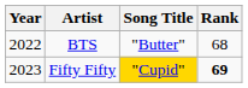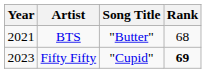 <table class="wikitable sortable" style="text-align:center">
 <tr>
 <th>Year</th>
 <th>Artist</th>
 <th>Song Title</th>
 <th>Rank</th>
 </tr>
 <tr>
-<td>2022</td>
+<td>2021</td>
 <td><a href='#'>BTS</a></td>
 <td>"<a href='#'>Butter</a>"</td>
 <td>68</td>
 </tr>
 <tr>
 <td>2023</td>
 <td><a href='#'>Fifty Fifty</a></td>
-<td style="background: gold;">"<a href='#'>Cupid</a>"</td>
+<td>"<a href='#'>Cupid</a>"</td>
 <td><span><strong>69</strong></span></td>
 </tr>
 </table>
